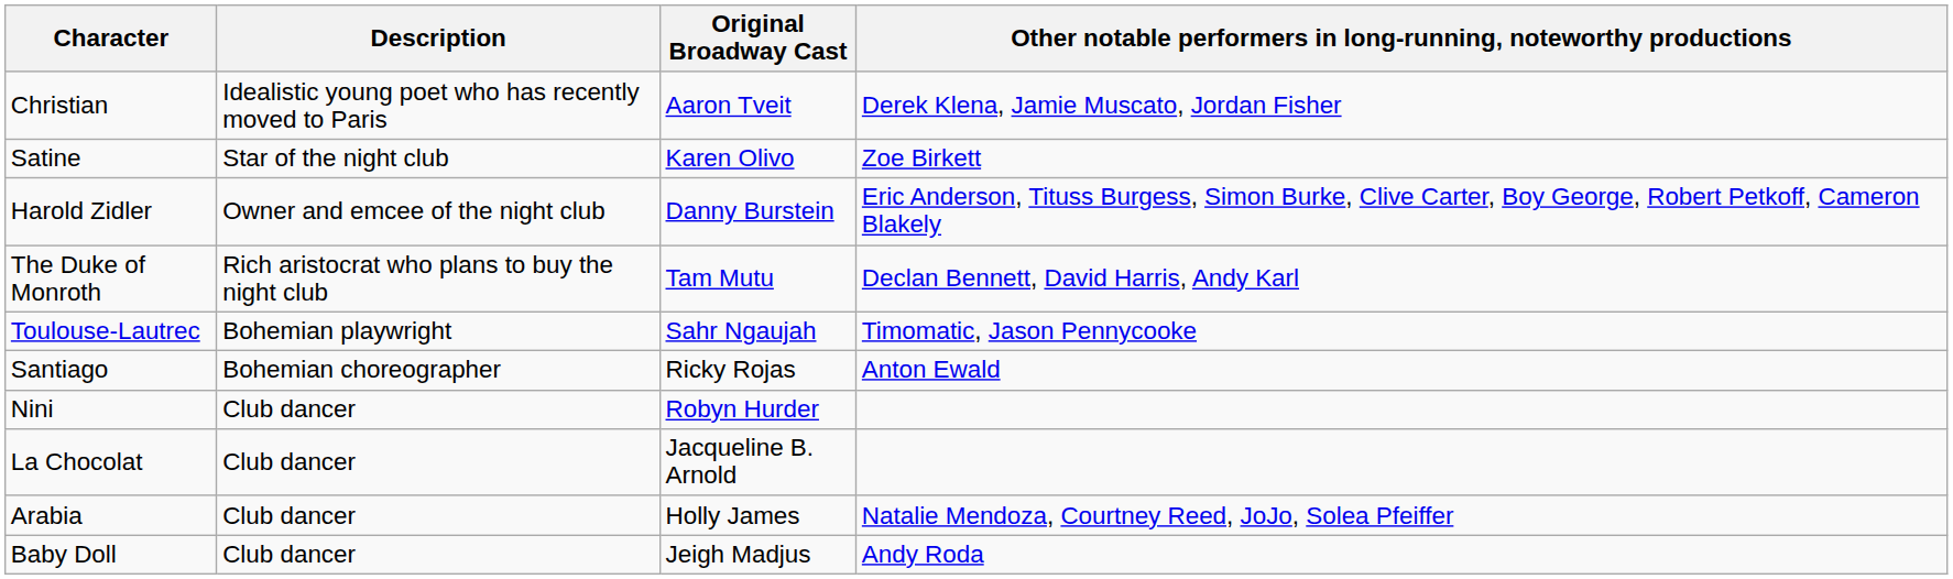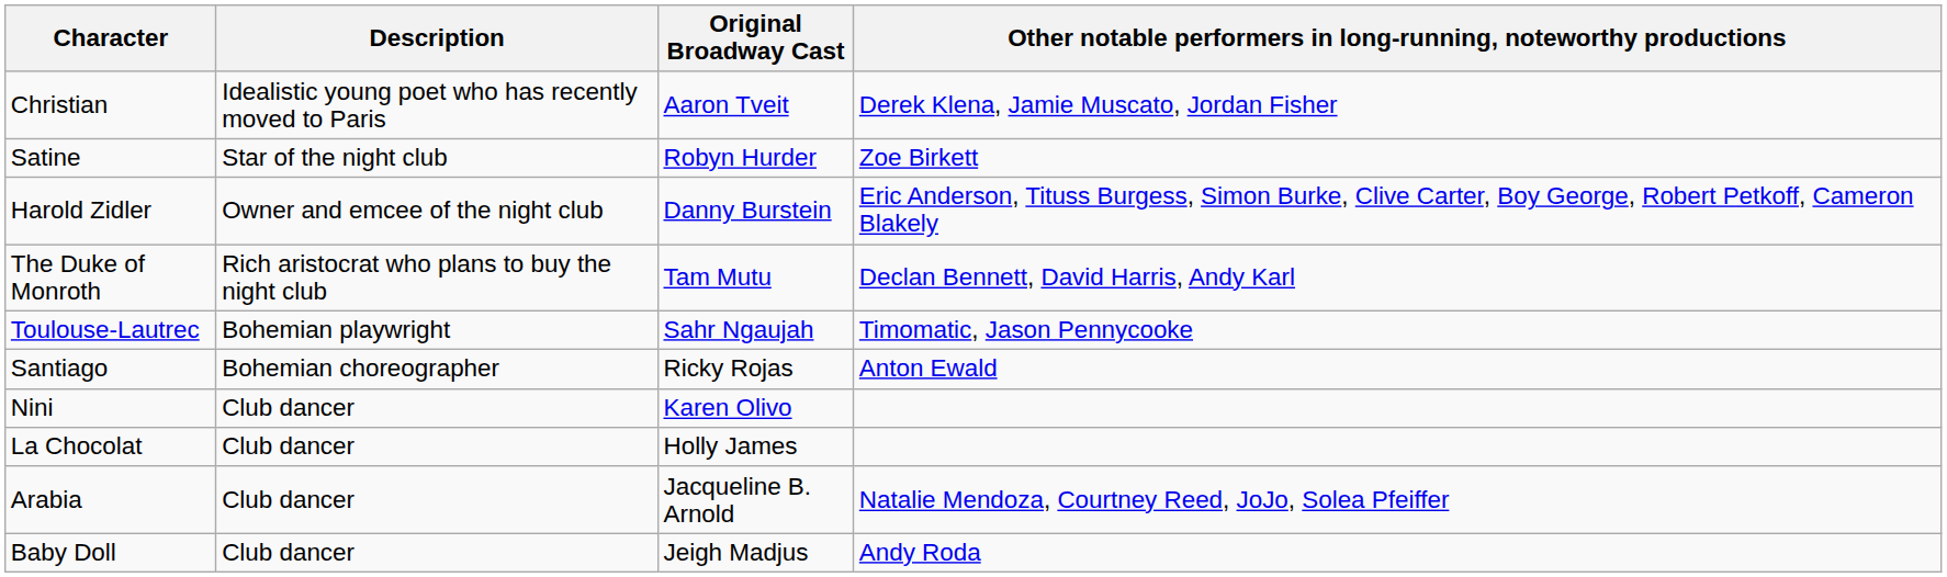 <table class="wikitable">
 <tr>
 <th width="130">Character</th>
 <th width="280">Description</th>
 <th width="120">Original Broadway Cast</th>
 <th width="700">Other notable performers in long-running, noteworthy productions<br></th>
 </tr>
 <tr>
 <td>Christian</td>
 <td>Idealistic young poet who has recently moved to Paris</td>
 <td><a href='#'>Aaron Tveit</a></td>
 <td><a href='#'>Derek Klena</a>, <a href='#'>Jamie Muscato</a>, <a href='#'>Jordan Fisher</a></td>
 </tr>
 <tr>
 <td>Satine</td>
 <td>Star of the night club</td>
-<td><a href='#'>Karen Olivo</a></td>
+<td><a href='#'>Robyn Hurder</a></td>
 <td><a href='#'>Zoe Birkett</a></td>
 </tr>
 <tr>
 <td>Harold Zidler</td>
 <td>Owner and emcee of the night club</td>
 <td><a href='#'>Danny Burstein</a></td>
 <td><a href='#'>Eric Anderson</a>, <a href='#'>Tituss Burgess</a>, <a href='#'>Simon Burke</a>, <a href='#'>Clive Carter</a>, <a href='#'>Boy George</a>, <a href='#'>Robert Petkoff</a>, <a href='#'>Cameron Blakely</a></td>
 </tr>
 <tr>
 <td>The Duke of Monroth</td>
 <td>Rich aristocrat who plans to buy the night club</td>
 <td><a href='#'>Tam Mutu</a></td>
 <td><a href='#'>Declan Bennett</a>, <a href='#'>David Harris</a>, <a href='#'>Andy Karl</a></td>
 </tr>
 <tr>
 <td><a href='#'>Toulouse-Lautrec</a></td>
 <td>Bohemian playwright</td>
 <td><a href='#'>Sahr Ngaujah</a></td>
 <td><a href='#'>Timomatic</a>, <a href='#'>Jason Pennycooke</a></td>
 </tr>
 <tr>
 <td>Santiago</td>
 <td>Bohemian choreographer</td>
 <td>Ricky Rojas</td>
 <td><a href='#'>Anton Ewald</a></td>
 </tr>
 <tr>
 <td>Nini</td>
 <td>Club dancer</td>
-<td><a href='#'>Robyn Hurder</a></td>
+<td><a href='#'>Karen Olivo</a></td>
 <td></td>
 </tr>
 <tr>
 <td>La Chocolat</td>
 <td>Club dancer</td>
-<td>Jacqueline B. Arnold</td>
+<td>Holly James</td>
 <td></td>
 </tr>
 <tr>
 <td>Arabia</td>
 <td>Club dancer</td>
-<td>Holly James</td>
+<td>Jacqueline B. Arnold</td>
 <td><a href='#'>Natalie Mendoza</a>, <a href='#'>Courtney Reed</a>, <a href='#'>JoJo</a>, <a href='#'>Solea Pfeiffer</a></td>
 </tr>
 <tr>
 <td>Baby Doll</td>
 <td>Club dancer</td>
 <td>Jeigh Madjus</td>
 <td><a href='#'>Andy Roda</a></td>
 </tr>
 </table>
